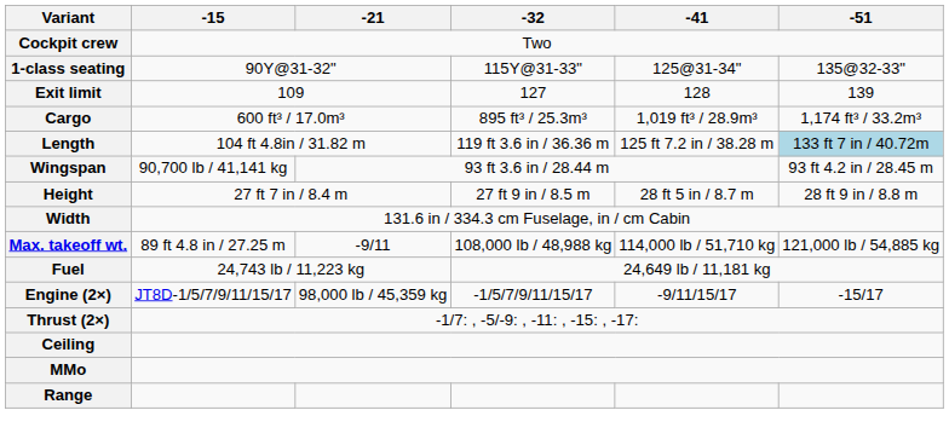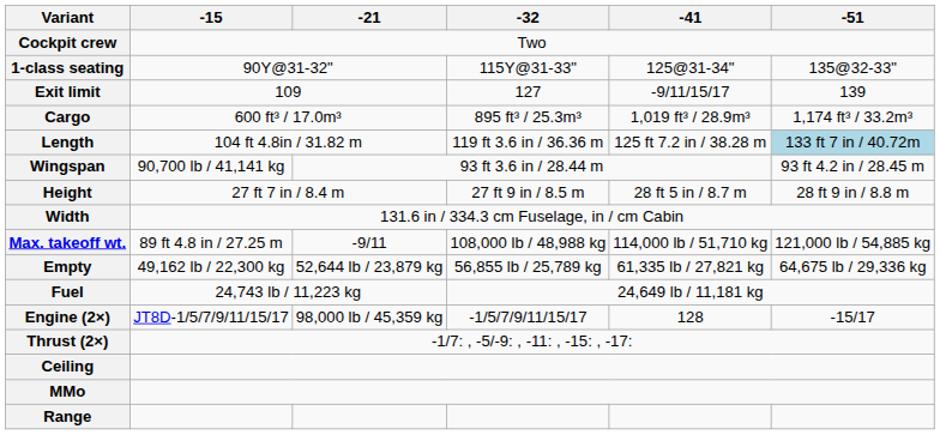 <table class=wikitable style="text-align: center">
 <tr>
 <th>Variant</th>
 <th>-15</th>
 <th>-21</th>
 <th>-32</th>
 <th>-41</th>
 <th>-51</th>
 </tr>
 <tr>
 <th>Cockpit crew</th>
 <td colspan=5>Two</td>
 </tr>
 <tr>
 <th>1-class seating</th>
 <td colspan=2>90Y@31-32"</td>
 <td>115Y@31-33"</td>
 <td>125@31-34"</td>
 <td>135@32-33"</td>
 </tr>
 <tr>
 <th>Exit limit</th>
 <td colspan=2>109</td>
 <td>127</td>
-<td>128</td>
+<td>-9/11/15/17</td>
 <td>139</td>
 </tr>
 <tr>
 <th>Cargo</th>
 <td colspan=2>600 ft³ / 17.0m³</td>
 <td>895 ft³ / 25.3m³</td>
 <td>1,019 ft³ / 28.9m³</td>
 <td>1,174 ft³ / 33.2m³</td>
 </tr>
 <tr>
 <th>Length</th>
 <td colspan=2>104 ft 4.8in / 31.82 m</td>
 <td>119 ft 3.6 in / 36.36 m</td>
 <td>125 ft 7.2 in / 38.28 m</td>
 <td style="background: lightblue;">133 ft 7 in / 40.72m</td>
 </tr>
 <tr>
 <th>Wingspan</th>
 <td>90,700 lb / 41,141 kg</td>
 <td colspan=3>93 ft 3.6 in / 28.44 m</td>
 <td>93 ft 4.2 in / 28.45 m</td>
 </tr>
 <tr>
 <th>Height</th>
 <td colspan=2>27 ft 7 in / 8.4 m</td>
 <td>27 ft 9 in / 8.5 m</td>
 <td>28 ft 5 in / 8.7 m</td>
 <td>28 ft 9 in / 8.8 m</td>
 </tr>
 <tr>
 <th>Width</th>
 <td colspan=5>131.6 in / 334.3 cm Fuselage,  in /  cm Cabin</td>
 </tr>
 <tr>
 <th><a href='#'>Max. takeoff wt.</a></th>
 <td>89 ft 4.8 in / 27.25 m</td>
 <td>-9/11</td>
 <td>108,000 lb / 48,988 kg</td>
 <td>114,000 lb / 51,710 kg</td>
 <td>121,000 lb / 54,885 kg</td>
 </tr>
 <tr>
+<th>Empty</th>
+<td>49,162 lb / 22,300 kg</td>
+<td>52,644 lb / 23,879 kg</td>
+<td>56,855 lb / 25,789 kg</td>
+<td>61,335 lb / 27,821 kg</td>
+<td>64,675 lb / 29,336 kg</td>
+</tr>
+<tr>
 <th>Fuel</th>
 <td colspan=2>24,743 lb / 11,223 kg</td>
 <td colspan=3>24,649 lb / 11,181 kg</td>
 </tr>
 <tr>
 <th>Engine (2×)</th>
 <td><a href='#'>JT8D</a>-1/5/7/9/11/15/17</td>
 <td>98,000 lb / 45,359 kg</td>
 <td>-1/5/7/9/11/15/17</td>
-<td>-9/11/15/17</td>
+<td>128</td>
 <td>-15/17</td>
 </tr>
 <tr>
 <th>Thrust (2×)</th>
 <td colspan=5>-1/7: , -5/-9: , -11: , -15: , -17: </td>
 </tr>
 <tr>
 <th>Ceiling</th>
 <td colspan=5></td>
 </tr>
 <tr>
 <th>MMo</th>
 <td colspan=5></td>
 </tr>
 <tr>
 <th>Range</th>
 <td></td>
 <td></td>
 <td></td>
 <td></td>
 <td></td>
 </tr>
 </table>
